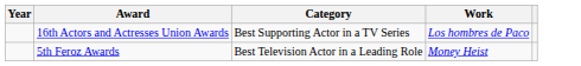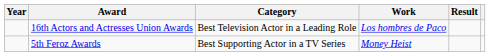 <table class="wikitable sortable">
 <tr>
 <th>Year</th>
 <th>Award</th>
 <th>Category</th>
 <th>Work</th>
+<th>Result</th>
 <th class = "unsortable"></th>
 </tr>
 <tr>
 <td></td>
 <td><a href='#'>16th Actors and Actresses Union Awards</a></td>
-<td>Best Supporting Actor in a TV Series</td>
+<td>Best Television Actor in a Leading Role</td>
 <td><em><a href='#'>Los hombres de Paco</a></em></td>
+<td></td>
 <td></td>
 </tr>
 <tr>
 <td></td>
 <td><a href='#'>5th Feroz Awards</a></td>
-<td>Best Television Actor in a Leading Role</td>
+<td>Best Supporting Actor in a TV Series</td>
 <td><em><a href='#'>Money Heist</a></em></td>
+<td></td>
 <td></td>
 </tr>
 </table>
